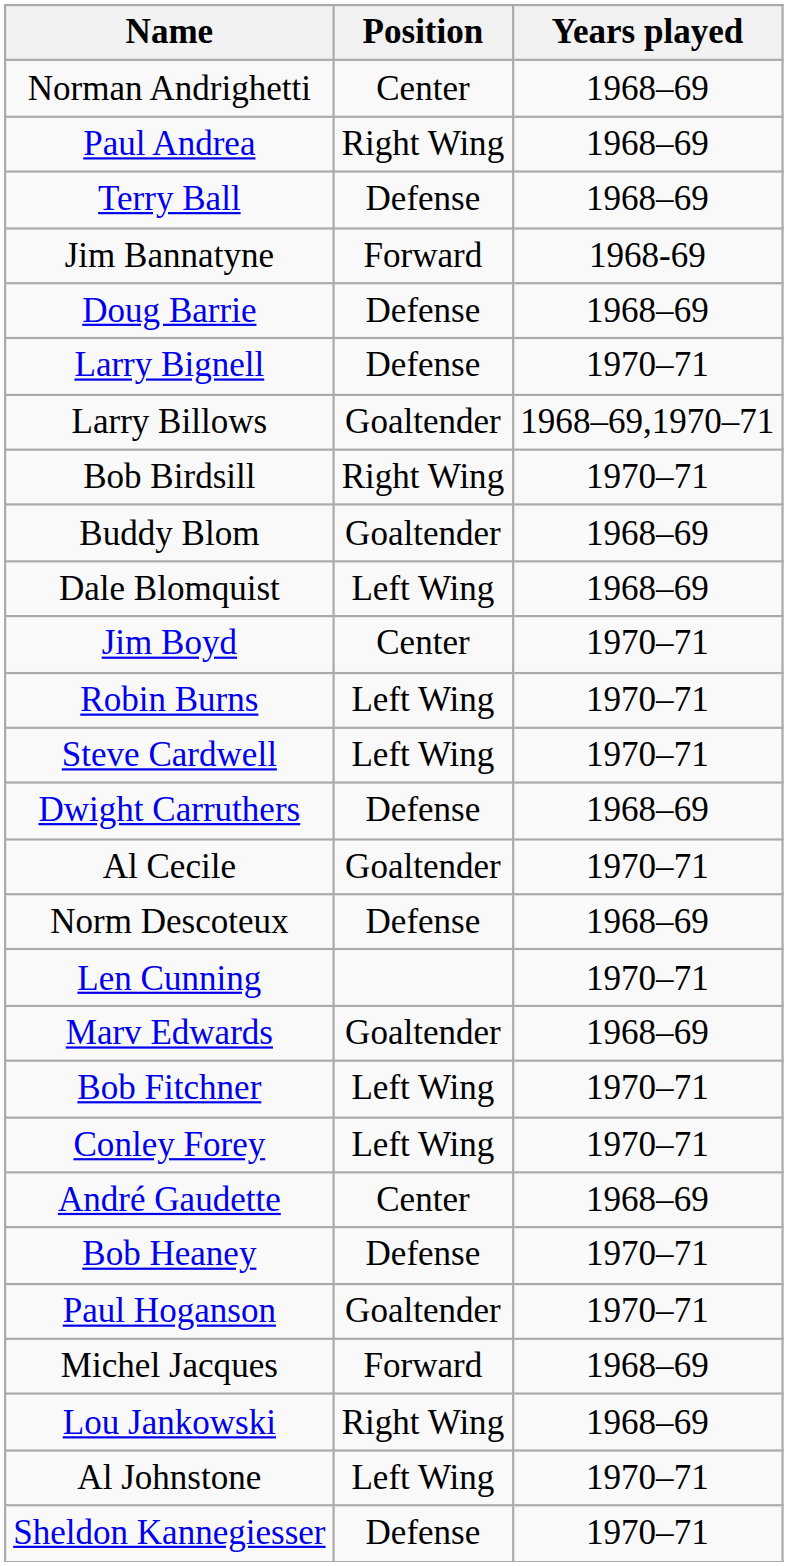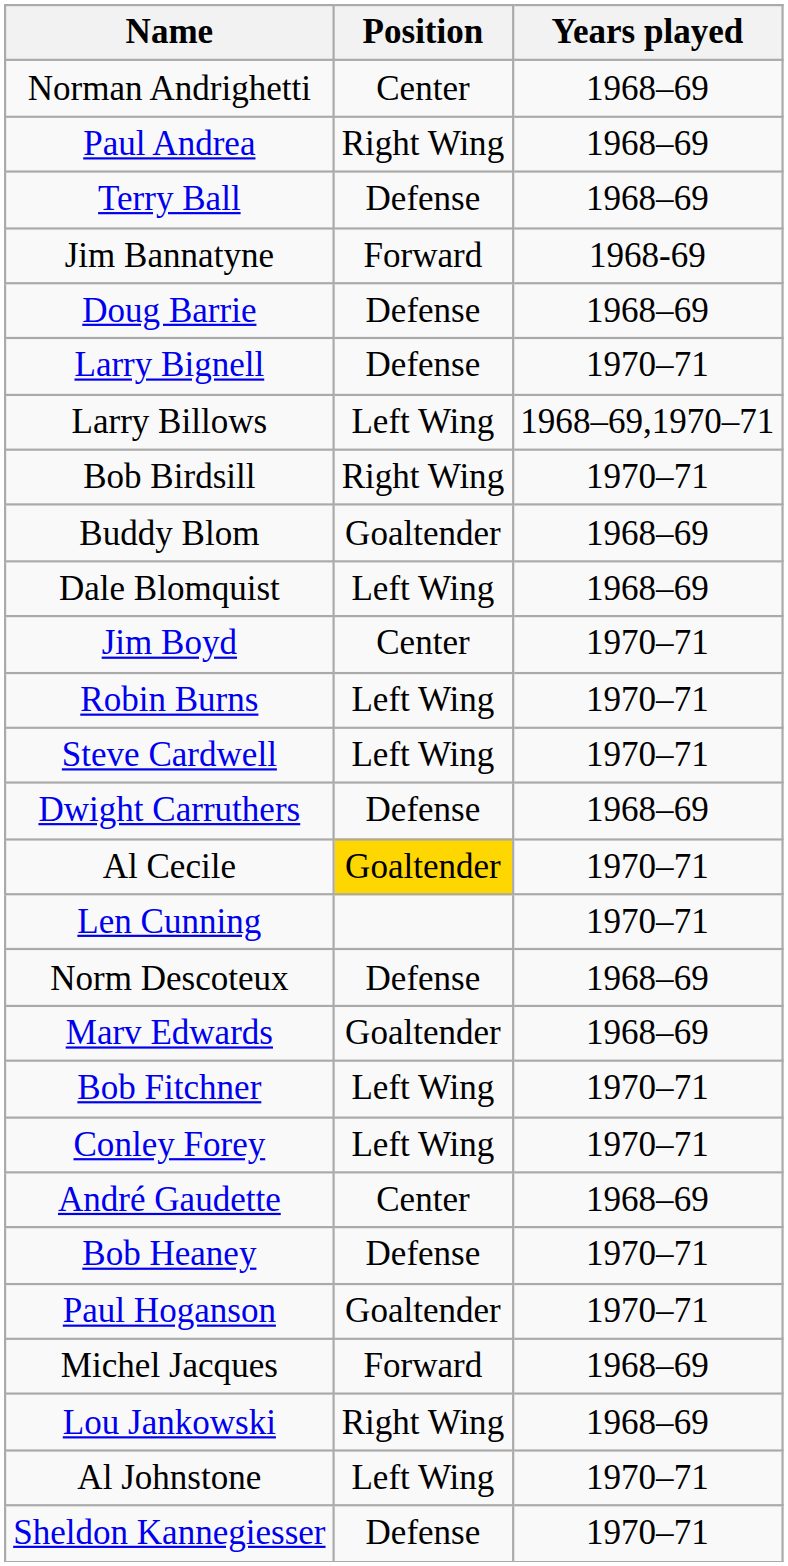 <table class="wikitable">
 <tr>
 <th>Name</th>
 <th>Position</th>
 <th>Years played</th>
 </tr>
 <tr align=center>
 <td>Norman Andrighetti</td>
 <td>Center</td>
 <td>1968–69</td>
 </tr>
 <tr align=center>
 <td><a href='#'>Paul Andrea</a></td>
 <td>Right Wing</td>
 <td>1968–69</td>
 </tr>
 <tr align=center>
 <td><a href='#'>Terry Ball</a></td>
 <td>Defense</td>
 <td>1968–69</td>
 </tr>
 <tr align=center>
 <td>Jim Bannatyne</td>
 <td>Forward</td>
 <td>1968-69</td>
 </tr>
 <tr align=center>
 <td><a href='#'>Doug Barrie</a></td>
 <td>Defense</td>
 <td>1968–69</td>
 </tr>
 <tr align=center>
 <td><a href='#'>Larry Bignell</a></td>
 <td>Defense</td>
 <td>1970–71</td>
 </tr>
 <tr align=center>
 <td>Larry Billows</td>
-<td>Goaltender</td>
+<td>Left Wing</td>
 <td>1968–69,1970–71</td>
 </tr>
 <tr align=center>
 <td>Bob Birdsill</td>
 <td>Right Wing</td>
 <td>1970–71</td>
 </tr>
 <tr align=center>
 <td>Buddy Blom</td>
 <td>Goaltender</td>
 <td>1968–69</td>
 </tr>
 <tr align=center>
 <td>Dale Blomquist</td>
 <td>Left Wing</td>
 <td>1968–69</td>
 </tr>
 <tr align=center>
 <td><a href='#'>Jim Boyd</a></td>
 <td>Center</td>
 <td>1970–71</td>
 </tr>
 <tr align=center>
 <td><a href='#'>Robin Burns</a></td>
 <td>Left Wing</td>
 <td>1970–71</td>
 </tr>
 <tr align=center>
 <td><a href='#'>Steve Cardwell</a></td>
 <td>Left Wing</td>
 <td>1970–71</td>
 </tr>
 <tr align=center>
 <td><a href='#'>Dwight Carruthers</a></td>
 <td>Defense</td>
 <td>1968–69</td>
 </tr>
 <tr align=center>
 <td>Al Cecile</td>
-<td>Goaltender</td>
+<td style="background: gold;">Goaltender</td>
+<td>1970–71</td>
+</tr>
+<tr align=center>
+<td><a href='#'>Len Cunning</a></td>
+<td></td>
 <td>1970–71</td>
 </tr>
 <tr align=center>
 <td>Norm Descoteux</td>
 <td>Defense</td>
 <td>1968–69</td>
-</tr>
-<tr align=center>
-<td><a href='#'>Len Cunning</a></td>
-<td></td>
-<td>1970–71</td>
 </tr>
 <tr align=center>
 <td><a href='#'>Marv Edwards</a></td>
 <td>Goaltender</td>
 <td>1968–69</td>
 </tr>
 <tr align=center>
 <td><a href='#'>Bob Fitchner</a></td>
 <td>Left Wing</td>
 <td>1970–71</td>
 </tr>
 <tr align=center>
 <td><a href='#'>Conley Forey</a></td>
 <td>Left Wing</td>
 <td>1970–71</td>
 </tr>
 <tr align=center>
 <td><a href='#'>André Gaudette</a></td>
 <td>Center</td>
 <td>1968–69</td>
 </tr>
 <tr align=center>
 <td><a href='#'>Bob Heaney</a></td>
 <td>Defense</td>
 <td>1970–71</td>
 </tr>
 <tr align=center>
 <td><a href='#'>Paul Hoganson</a></td>
 <td>Goaltender</td>
 <td>1970–71</td>
 </tr>
 <tr align=center>
 <td>Michel Jacques</td>
 <td>Forward</td>
 <td>1968–69</td>
 </tr>
 <tr align=center>
 <td><a href='#'>Lou Jankowski</a></td>
 <td>Right Wing</td>
 <td>1968–69</td>
 </tr>
 <tr align=center>
 <td>Al Johnstone</td>
 <td>Left Wing</td>
 <td>1970–71</td>
 </tr>
 <tr align=center>
 <td><a href='#'>Sheldon Kannegiesser</a></td>
 <td>Defense</td>
 <td>1970–71</td>
 </tr>
 <tr align=center>
 </tr>
 </table>
